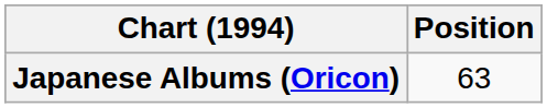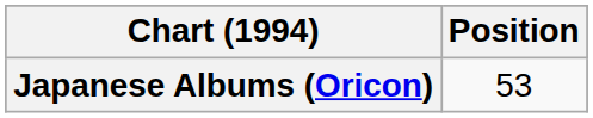 <table class="wikitable plainrowheaders" style="text-align:center">
 <tr>
 <th scope="col">Chart (1994)</th>
 <th scope="col">Position</th>
 </tr>
 <tr>
 <th scope="row">Japanese Albums (<a href='#'>Oricon</a>)</th>
-<td>63</td>
+<td>53</td>
 </tr>
 </table>
